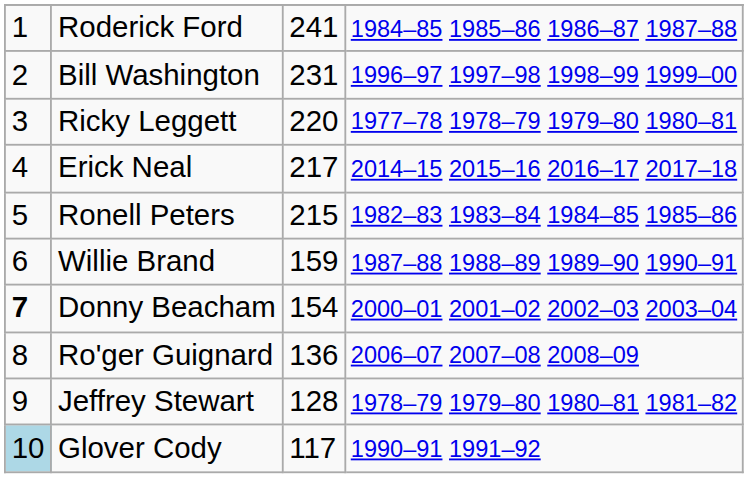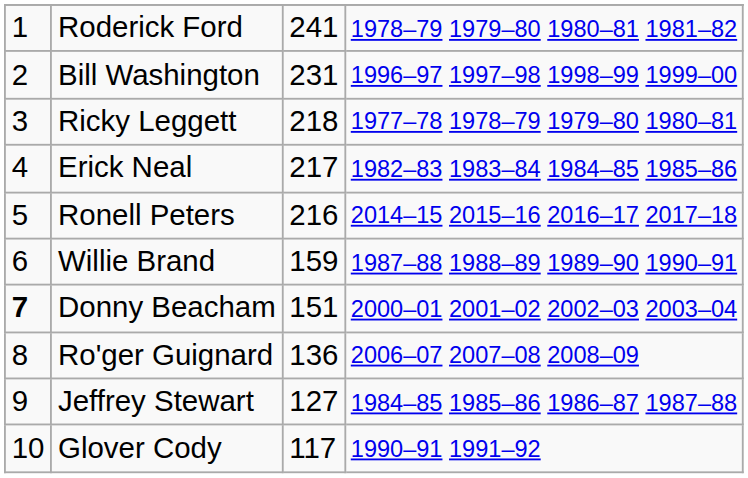 <table class="wikitable">
 <tr>
 </tr>
 <tr>
 <td>1</td>
 <td>Roderick Ford</td>
 <td>241</td>
-<td style="font-size:80%;"><a href='#'>1984–85</a> <a href='#'>1985–86</a> <a href='#'>1986–87</a> <a href='#'>1987–88</a></td>
+<td style="font-size:80%;"><a href='#'>1978–79</a> <a href='#'>1979–80</a> <a href='#'>1980–81</a> <a href='#'>1981–82</a></td>
 </tr>
 <tr>
 <td>2</td>
 <td>Bill Washington</td>
 <td>231</td>
 <td style="font-size:80%;"><a href='#'>1996–97</a> <a href='#'>1997–98</a> <a href='#'>1998–99</a> <a href='#'>1999–00</a></td>
 </tr>
 <tr>
 <td>3</td>
 <td>Ricky Leggett</td>
-<td>220</td>
+<td>218</td>
 <td style="font-size:80%;"><a href='#'>1977–78</a> <a href='#'>1978–79</a> <a href='#'>1979–80</a> <a href='#'>1980–81</a></td>
 </tr>
 <tr>
 <td>4</td>
 <td>Erick Neal</td>
 <td>217</td>
-<td style="font-size:80%;"><a href='#'>2014–15</a> <a href='#'>2015–16</a> <a href='#'>2016–17</a> <a href='#'>2017–18</a></td>
+<td style="font-size:80%;"><a href='#'>1982–83</a> <a href='#'>1983–84</a> <a href='#'>1984–85</a> <a href='#'>1985–86</a></td>
 </tr>
 <tr>
 <td>5</td>
 <td>Ronell Peters</td>
-<td>215</td>
-<td style="font-size:80%;"><a href='#'>1982–83</a> <a href='#'>1983–84</a> <a href='#'>1984–85</a> <a href='#'>1985–86</a></td>
+<td>216</td>
+<td style="font-size:80%;"><a href='#'>2014–15</a> <a href='#'>2015–16</a> <a href='#'>2016–17</a> <a href='#'>2017–18</a></td>
 </tr>
 <tr>
 <td>6</td>
 <td>Willie Brand</td>
 <td>159</td>
 <td style="font-size:80%;"><a href='#'>1987–88</a> <a href='#'>1988–89</a> <a href='#'>1989–90</a> <a href='#'>1990–91</a></td>
 </tr>
 <tr>
 <td><strong>7</strong></td>
 <td>Donny Beacham</td>
-<td>154</td>
+<td>151</td>
 <td style="font-size:80%;"><a href='#'>2000–01</a> <a href='#'>2001–02</a> <a href='#'>2002–03</a> <a href='#'>2003–04</a></td>
 </tr>
 <tr>
 <td>8</td>
 <td>Ro'ger Guignard</td>
 <td>136</td>
 <td style="font-size:80%;"><a href='#'>2006–07</a> <a href='#'>2007–08</a> <a href='#'>2008–09</a></td>
 </tr>
 <tr>
 <td>9</td>
 <td>Jeffrey Stewart</td>
-<td>128</td>
-<td style="font-size:80%;"><a href='#'>1978–79</a> <a href='#'>1979–80</a> <a href='#'>1980–81</a> <a href='#'>1981–82</a></td>
+<td>127</td>
+<td style="font-size:80%;"><a href='#'>1984–85</a> <a href='#'>1985–86</a> <a href='#'>1986–87</a> <a href='#'>1987–88</a></td>
 </tr>
 <tr>
-<td style="background: lightblue;">10</td>
+<td>10</td>
 <td>Glover Cody</td>
 <td>117</td>
 <td style="font-size:80%;"><a href='#'>1990–91</a> <a href='#'>1991–92</a></td>
 </tr>
 </table>
